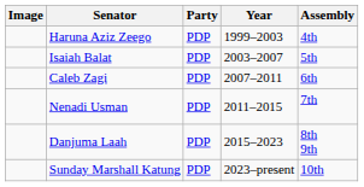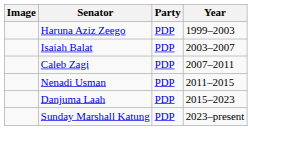 <table class="wikitable">
 <tr>
 <th>Image</th>
 <th>Senator</th>
 <th>Party</th>
 <th>Year</th>
-<th>Assembly</th>
 </tr>
 <tr>
 <td></td>
 <td><a href='#'>Haruna Aziz Zeego</a></td>
 <td><a href='#'>PDP</a></td>
 <td>1999–2003</td>
-<td><a href='#'>4th</a></td>
 </tr>
 <tr>
 <td></td>
 <td><a href='#'>Isaiah Balat</a></td>
 <td><a href='#'>PDP</a></td>
 <td>2003–2007</td>
-<td><a href='#'>5th</a></td>
 </tr>
 <tr>
 <td></td>
 <td><a href='#'>Caleb Zagi</a></td>
 <td><a href='#'>PDP</a></td>
 <td>2007–2011</td>
-<td><a href='#'>6th</a></td>
 </tr>
 <tr>
 <td></td>
 <td><a href='#'>Nenadi Usman</a></td>
 <td><a href='#'>PDP</a></td>
 <td>2011–2015</td>
-<td><a href='#'>7th</a><br><br></td>
 </tr>
 <tr>
 <td></td>
 <td><a href='#'>Danjuma Laah</a></td>
 <td><a href='#'>PDP</a></td>
 <td>2015–2023</td>
-<td><a href='#'>8th</a> <br><a href='#'>9th</a></td>
 </tr>
 <tr>
 <td></td>
 <td><a href='#'>Sunday Marshall Katung</a></td>
 <td><a href='#'>PDP</a></td>
 <td>2023–present</td>
-<td><a href='#'>10th</a></td>
 </tr>
 </table>
